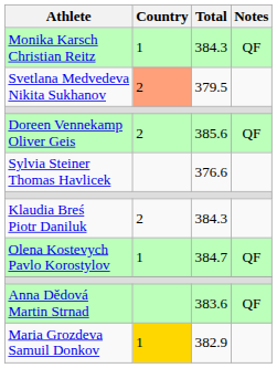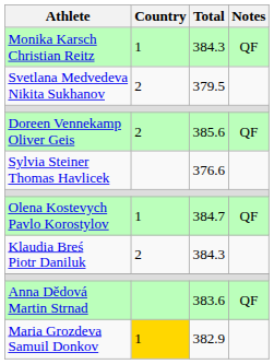 <table class="wikitable" style="text-align:center">
 <tr>
 <th>Athlete</th>
 <th>Country</th>
 <th>Total</th>
 <th>Notes</th>
 </tr>
 <tr bgcolor=bbffbb>
 <td align=left><a href='#'>Monika Karsch</a><br><a href='#'>Christian Reitz</a></td>
 <td align=left> 1</td>
 <td>384.3</td>
 <td>QF</td>
 </tr>
 <tr>
 <td align=left><a href='#'>Svetlana Medvedeva</a><br><a href='#'>Nikita Sukhanov</a></td>
-<td align=left style="background: lightsalmon;"> 2</td>
+<td align=left> 2</td>
 <td>379.5</td>
 <td></td>
 </tr>
 <tr bgcolor=#DDDDDD>
 <td colspan=4></td>
 </tr>
 <tr bgcolor=bbffbb>
 <td align=left><a href='#'>Doreen Vennekamp</a><br><a href='#'>Oliver Geis</a></td>
 <td align=left> 2</td>
 <td>385.6</td>
 <td>QF</td>
 </tr>
 <tr>
 <td align=left><a href='#'>Sylvia Steiner</a><br><a href='#'>Thomas Havlicek</a></td>
 <td align=left></td>
 <td>376.6</td>
 <td></td>
 </tr>
 <tr bgcolor=#DDDDDD>
 <td colspan=4></td>
 </tr>
+<tr bgcolor=bbffbb>
+<td align=left><a href='#'>Olena Kostevych</a><br><a href='#'>Pavlo Korostylov</a></td>
+<td align=left> 1</td>
+<td>384.7</td>
+<td>QF</td>
+</tr>
 <tr>
 <td align=left><a href='#'>Klaudia Breś</a><br><a href='#'>Piotr Daniluk</a></td>
 <td align=left> 2</td>
 <td>384.3</td>
 <td></td>
-</tr>
-<tr bgcolor=bbffbb>
-<td align=left><a href='#'>Olena Kostevych</a><br><a href='#'>Pavlo Korostylov</a></td>
-<td align=left> 1</td>
-<td>384.7</td>
-<td>QF</td>
 </tr>
 <tr>
 </tr>
 <tr bgcolor=#DDDDDD>
 <td colspan=4></td>
 </tr>
 <tr bgcolor=bbffbb>
 <td align=left><a href='#'>Anna Dědová</a><br><a href='#'>Martin Strnad</a></td>
 <td align=left></td>
 <td>383.6</td>
 <td>QF</td>
 </tr>
 <tr>
 <td align=left><a href='#'>Maria Grozdeva</a><br><a href='#'>Samuil Donkov</a></td>
 <td align=left style="background: gold;"> 1</td>
 <td>382.9</td>
 <td></td>
 </tr>
 </table>
